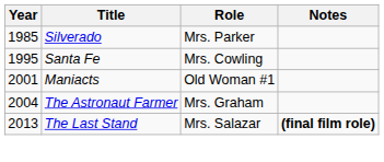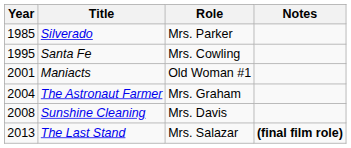 <table class="wikitable">
 <tr>
 <th>Year</th>
 <th>Title</th>
 <th>Role</th>
 <th>Notes</th>
 </tr>
 <tr>
 <td>1985</td>
 <td><em><a href='#'>Silverado</a></em></td>
 <td>Mrs. Parker</td>
 <td></td>
 </tr>
 <tr>
 <td>1995</td>
 <td><em>Santa Fe</em></td>
 <td>Mrs. Cowling</td>
 <td></td>
 </tr>
 <tr>
 <td>2001</td>
 <td><em>Maniacts</em></td>
 <td>Old Woman #1</td>
 <td></td>
 </tr>
 <tr>
 <td>2004</td>
 <td><em><a href='#'>The Astronaut Farmer</a></em></td>
 <td>Mrs. Graham</td>
 <td></td>
 </tr>
 <tr>
+<td>2008</td>
+<td><em><a href='#'>Sunshine Cleaning</a></em></td>
+<td>Mrs. Davis</td>
+<td></td>
+</tr>
+<tr>
 <td>2013</td>
 <td><em><a href='#'>The Last Stand</a></em></td>
 <td>Mrs. Salazar</td>
 <td><strong>(final film role)</strong></td>
 </tr>
 </table>
